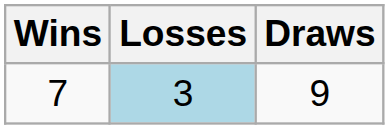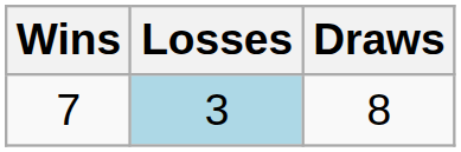 <table class="wikitable">
 <tr>
 <th>Wins</th>
 <th>Losses</th>
 <th>Draws</th>
 </tr>
 <tr>
 <td align="center">7</td>
 <td align="center" style="background: lightblue;">3</td>
-<td align="center">9</td>
+<td align="center">8</td>
 </tr>
 </table>
